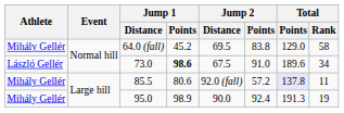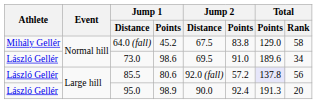 <table class="wikitable" style="font-size:90%">
 <tr>
 <th rowspan="2">Athlete</th>
 <th rowspan="2">Event</th>
 <th colspan="2">Jump 1</th>
 <th colspan="2">Jump 2</th>
 <th colspan="2">Total</th>
 </tr>
 <tr>
 <th>Distance</th>
 <th>Points</th>
 <th>Distance</th>
 <th>Points</th>
 <th>Points</th>
 <th>Rank</th>
 </tr>
 <tr>
 <td><a href='#'>Mihály Gellér</a></td>
 <td rowspan="2">Normal hill</td>
 <td align="center">64.0 <em>(fall)</em></td>
 <td align="center">45.2</td>
-<td align="center">69.5</td>
+<td align="center">67.5</td>
 <td align="center">83.8</td>
 <td align="center">129.0</td>
 <td align="center">58</td>
 </tr>
 <tr>
 <td><a href='#'>László Gellér</a></td>
 <td align="center">73.0</td>
-<td align="center"><strong>98.6</strong></td>
-<td align="center">67.5</td>
+<td align="center">98.6</td>
+<td align="center">69.5</td>
 <td align="center">91.0</td>
 <td align="center">189.6</td>
 <td align="center">34</td>
 </tr>
 <tr>
-<td><a href='#'>Mihály Gellér</a></td>
+<td><a href='#'>László Gellér</a></td>
 <td rowspan="2">Large hill</td>
 <td align="center">85.5</td>
 <td align="center">80.6</td>
 <td align="center">92.0 <em>(fall)</em></td>
 <td align="center">57.2</td>
 <td align="center" style="background: lavender;">137.8</td>
-<td align="center">11</td>
+<td align="center">56</td>
 </tr>
 <tr>
-<td><a href='#'>Mihály Gellér</a></td>
+<td><a href='#'>László Gellér</a></td>
 <td align="center">95.0</td>
 <td align="center">98.9</td>
 <td align="center">90.0</td>
 <td align="center">92.4</td>
 <td align="center">191.3</td>
-<td align="center">19</td>
+<td align="center">20</td>
 </tr>
 </table>
